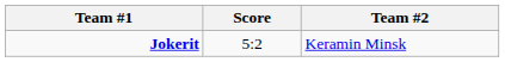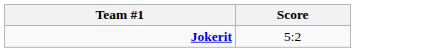 <table class="wikitable" style="text-align: center;">
 <tr>
 <th width=22%>Team #1</th>
 <th width=11%>Score</th>
-<th width=22%>Team #2</th>
 </tr>
 <tr>
 <td style="text-align: right;"><strong><a href='#'>Jokerit</a></strong> </td>
 <td>5:2</td>
-<td style="text-align: left;"> <a href='#'>Keramin Minsk</a></td>
 </tr>
 </table>
